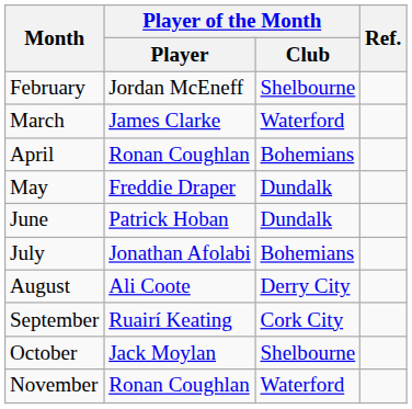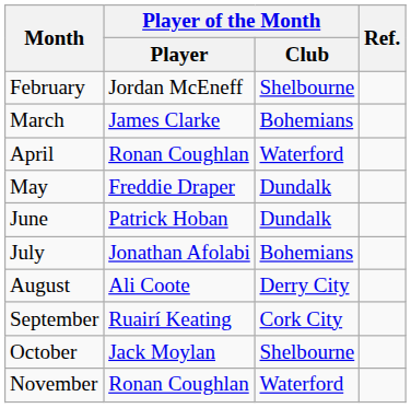 <table class="wikitable">
 <tr>
 <th rowspan="2">Month</th>
 <th colspan="2"><a href='#'>Player of the Month</a></th>
 <th rowspan="2">Ref.</th>
 </tr>
 <tr>
 <th>Player</th>
 <th>Club</th>
 </tr>
 <tr>
 <td>February</td>
 <td> Jordan McEneff</td>
 <td><a href='#'>Shelbourne</a></td>
 <td></td>
 </tr>
 <tr>
 <td>March</td>
 <td> <a href='#'>James Clarke</a></td>
-<td><a href='#'>Waterford</a></td>
+<td><a href='#'>Bohemians</a></td>
 <td></td>
 </tr>
 <tr>
 <td>April</td>
 <td> <a href='#'>Ronan Coughlan</a></td>
-<td><a href='#'>Bohemians</a></td>
+<td><a href='#'>Waterford</a></td>
 <td></td>
 </tr>
 <tr>
 <td>May</td>
 <td> <a href='#'>Freddie Draper</a></td>
 <td><a href='#'>Dundalk</a></td>
 <td></td>
 </tr>
 <tr>
 <td>June</td>
 <td> <a href='#'>Patrick Hoban</a></td>
 <td><a href='#'>Dundalk</a></td>
 <td></td>
 </tr>
 <tr>
 <td>July</td>
 <td> <a href='#'>Jonathan Afolabi</a></td>
 <td><a href='#'>Bohemians</a></td>
 <td></td>
 </tr>
 <tr>
 <td>August</td>
 <td> <a href='#'>Ali Coote</a></td>
 <td><a href='#'>Derry City</a></td>
 <td></td>
 </tr>
 <tr>
 <td>September</td>
 <td> <a href='#'>Ruairí Keating</a></td>
 <td><a href='#'>Cork City</a></td>
 <td></td>
 </tr>
 <tr>
 <td>October</td>
 <td> <a href='#'>Jack Moylan</a></td>
 <td><a href='#'>Shelbourne</a></td>
 <td></td>
 </tr>
 <tr>
 <td>November</td>
 <td> <a href='#'>Ronan Coughlan</a></td>
 <td><a href='#'>Waterford</a></td>
 <td></td>
 </tr>
 </table>
